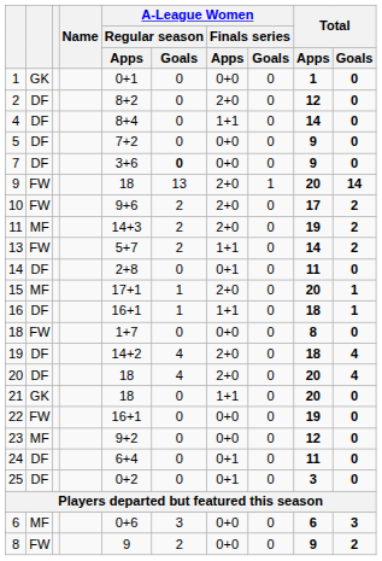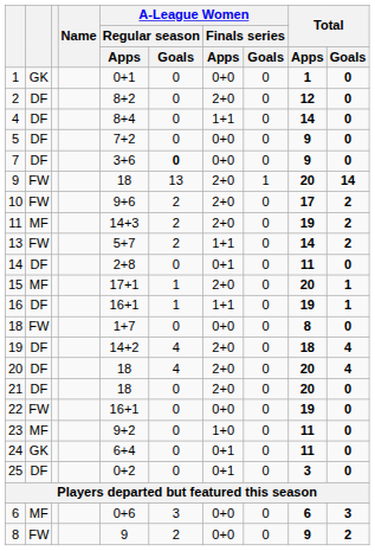 <table class="wikitable sortable" style="text-align:center;">
 <tr>
 <th rowspan="3"></th>
 <th rowspan="3"></th>
 <th rowspan="3"></th>
 <th rowspan="3">Name</th>
 <th colspan="4"><a href='#'>A-League Women</a></th>
 <th colspan="2" rowspan="2">Total</th>
 </tr>
 <tr>
 <th colspan="2">Regular season</th>
 <th colspan="2">Finals series</th>
 </tr>
 <tr>
 <th>Apps</th>
 <th>Goals</th>
 <th>Apps</th>
 <th>Goals</th>
 <th>Apps</th>
 <th>Goals</th>
 </tr>
 <tr>
 <td>1</td>
 <td>GK</td>
 <td></td>
 <td align="left"></td>
 <td>0+1</td>
 <td>0</td>
 <td>0+0</td>
 <td>0</td>
 <td><strong>1</strong></td>
 <td><strong>0</strong></td>
 </tr>
 <tr>
 <td>2</td>
 <td>DF</td>
 <td></td>
 <td align="left"></td>
 <td>8+2</td>
 <td>0</td>
 <td>2+0</td>
 <td>0</td>
 <td><strong>12</strong></td>
 <td><strong>0</strong></td>
 </tr>
 <tr>
 <td>4</td>
 <td>DF</td>
 <td></td>
 <td align="left"></td>
 <td>8+4</td>
 <td>0</td>
 <td>1+1</td>
 <td>0</td>
 <td><strong>14</strong></td>
 <td><strong>0</strong></td>
 </tr>
 <tr>
 <td>5</td>
 <td>DF</td>
 <td></td>
 <td align="left"></td>
 <td>7+2</td>
 <td>0</td>
 <td>0+0</td>
 <td>0</td>
 <td><strong>9</strong></td>
 <td><strong>0</strong></td>
 </tr>
 <tr>
 <td>7</td>
 <td>DF</td>
 <td></td>
 <td align="left"></td>
 <td>3+6</td>
 <td><strong>0</strong></td>
 <td>0+0</td>
 <td>0</td>
 <td><strong>9</strong></td>
 <td><strong>0</strong></td>
 </tr>
 <tr>
 <td>9</td>
 <td>FW</td>
 <td></td>
 <td align="left"></td>
 <td>18</td>
 <td>13</td>
 <td>2+0</td>
 <td>1</td>
 <td><strong>20</strong></td>
 <td><strong>14</strong></td>
 </tr>
 <tr>
 <td>10</td>
 <td>FW</td>
 <td></td>
 <td align="left"></td>
 <td>9+6</td>
 <td>2</td>
 <td>2+0</td>
 <td>0</td>
 <td><strong>17</strong></td>
 <td><strong>2</strong></td>
 </tr>
 <tr>
 <td>11</td>
 <td>MF</td>
 <td></td>
 <td align="left"></td>
 <td>14+3</td>
 <td>2</td>
 <td>2+0</td>
 <td>0</td>
 <td><strong>19</strong></td>
 <td><strong>2</strong></td>
 </tr>
 <tr>
 <td>13</td>
 <td>FW</td>
 <td></td>
 <td align="left"></td>
 <td>5+7</td>
 <td>2</td>
 <td>1+1</td>
 <td>0</td>
 <td><strong>14</strong></td>
 <td><strong>2</strong></td>
 </tr>
 <tr>
 <td>14</td>
 <td>DF</td>
 <td></td>
 <td align="left"></td>
 <td>2+8</td>
 <td>0</td>
 <td>0+1</td>
 <td>0</td>
 <td><strong>11</strong></td>
 <td><strong>0</strong></td>
 </tr>
 <tr>
 <td>15</td>
 <td>MF</td>
 <td></td>
 <td align="left"></td>
 <td>17+1</td>
 <td>1</td>
 <td>2+0</td>
 <td>0</td>
 <td><strong>20</strong></td>
 <td><strong>1</strong></td>
 </tr>
 <tr>
 <td>16</td>
 <td>DF</td>
 <td></td>
 <td align="left"></td>
 <td>16+1</td>
 <td>1</td>
 <td>1+1</td>
 <td>0</td>
-<td><strong>18</strong></td>
+<td><strong>19</strong></td>
 <td><strong>1</strong></td>
 </tr>
 <tr>
 <td>18</td>
 <td>FW</td>
 <td></td>
 <td align="left"></td>
 <td>1+7</td>
 <td>0</td>
 <td>0+0</td>
 <td>0</td>
 <td><strong>8</strong></td>
 <td><strong>0</strong></td>
 </tr>
 <tr>
 <td>19</td>
 <td>DF</td>
 <td></td>
 <td align="left"></td>
 <td>14+2</td>
 <td>4</td>
 <td>2+0</td>
 <td>0</td>
 <td><strong>18</strong></td>
 <td><strong>4</strong></td>
 </tr>
 <tr>
 <td>20</td>
 <td>DF</td>
 <td></td>
 <td align="left"></td>
 <td>18</td>
 <td>4</td>
 <td>2+0</td>
 <td>0</td>
 <td><strong>20</strong></td>
 <td><strong>4</strong></td>
 </tr>
 <tr>
 <td>21</td>
-<td>GK</td>
+<td>DF</td>
 <td></td>
 <td align="left"></td>
 <td>18</td>
 <td>0</td>
-<td>1+1</td>
+<td>2+0</td>
 <td>0</td>
 <td><strong>20</strong></td>
 <td><strong>0</strong></td>
 </tr>
 <tr>
 <td>22</td>
 <td>FW</td>
 <td></td>
 <td align="left"></td>
 <td>16+1</td>
 <td>0</td>
 <td>0+0</td>
 <td>0</td>
 <td><strong>19</strong></td>
 <td><strong>0</strong></td>
 </tr>
 <tr>
 <td>23</td>
 <td>MF</td>
 <td></td>
 <td align="left"></td>
 <td>9+2</td>
 <td>0</td>
-<td>0+0</td>
+<td>1+0</td>
 <td>0</td>
-<td><strong>12</strong></td>
+<td><strong>11</strong></td>
 <td><strong>0</strong></td>
 </tr>
 <tr>
 <td>24</td>
-<td>DF</td>
+<td>GK</td>
 <td></td>
 <td align="left"></td>
 <td>6+4</td>
 <td>0</td>
 <td>0+1</td>
 <td>0</td>
 <td><strong>11</strong></td>
 <td><strong>0</strong></td>
 </tr>
 <tr>
 <td>25</td>
 <td>DF</td>
 <td></td>
 <td align="left"></td>
 <td>0+2</td>
 <td>0</td>
 <td>0+1</td>
 <td>0</td>
 <td><strong>3</strong></td>
 <td><strong>0</strong></td>
 </tr>
 <tr>
 <th colspan="10">Players departed but featured this season</th>
 </tr>
 <tr>
 <td>6</td>
 <td>MF</td>
 <td></td>
 <td align="left"></td>
 <td>0+6</td>
 <td>3</td>
 <td>0+0</td>
 <td>0</td>
 <td><strong>6</strong></td>
 <td><strong>3</strong></td>
 </tr>
 <tr>
 <td>8</td>
 <td>FW</td>
 <td></td>
 <td align="left"></td>
 <td>9</td>
 <td>2</td>
 <td>0+0</td>
 <td>0</td>
 <td><strong>9</strong></td>
 <td><strong>2</strong></td>
 </tr>
 </table>
